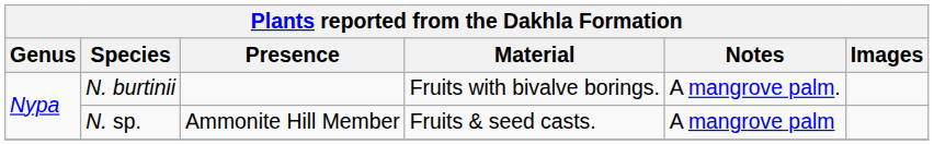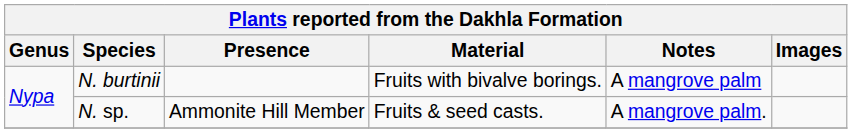 <table class="wikitable" align="center">
 <tr>
 <th colspan="6" align="center"><strong><a href='#'>Plants</a> reported from the Dakhla Formation</strong></th>
 </tr>
 <tr>
 <th>Genus</th>
 <th>Species</th>
 <th>Presence</th>
 <th><strong>Material</strong></th>
 <th>Notes</th>
 <th>Images</th>
 </tr>
 <tr>
 <td rowspan=2><em><a href='#'>Nypa</a></em></td>
 <td><em>N. burtinii</em></td>
 <td></td>
 <td>Fruits with bivalve borings.</td>
-<td>A <a href='#'>mangrove palm</a>.</td>
+<td>A <a href='#'>mangrove palm</a></td>
 <td></td>
 </tr>
 <tr>
 <td><em>N.</em> sp.</td>
 <td>Ammonite Hill Member</td>
 <td>Fruits & seed casts.</td>
-<td>A <a href='#'>mangrove palm</a></td>
+<td>A <a href='#'>mangrove palm</a>.</td>
 <td></td>
 </tr>
 <tr>
 </tr>
 </table>
